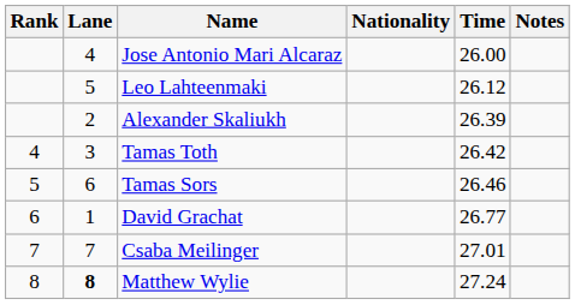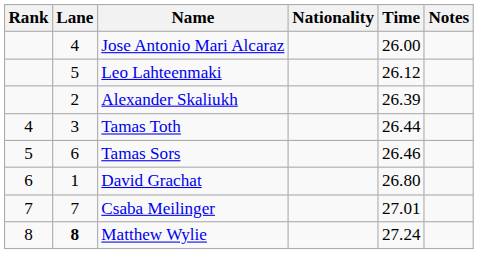 <table class="wikitable sortable" style="text-align:center">
 <tr>
 <th>Rank</th>
 <th>Lane</th>
 <th>Name</th>
 <th>Nationality</th>
 <th>Time</th>
 <th>Notes</th>
 </tr>
 <tr>
 <td></td>
 <td>4</td>
 <td align=left><a href='#'>Jose Antonio Mari Alcaraz</a></td>
 <td align=left></td>
 <td>26.00</td>
 <td></td>
 </tr>
 <tr>
 <td></td>
 <td>5</td>
 <td align=left><a href='#'>Leo Lahteenmaki</a></td>
 <td align=left></td>
 <td>26.12</td>
 <td></td>
 </tr>
 <tr>
 <td></td>
 <td>2</td>
 <td align=left><a href='#'>Alexander Skaliukh</a></td>
 <td align=left></td>
 <td>26.39</td>
 <td></td>
 </tr>
 <tr>
 <td>4</td>
 <td>3</td>
 <td align=left><a href='#'>Tamas Toth</a></td>
 <td align=left></td>
-<td>26.42</td>
+<td>26.44</td>
 <td></td>
 </tr>
 <tr>
 <td>5</td>
 <td>6</td>
 <td align=left><a href='#'>Tamas Sors</a></td>
 <td align=left></td>
 <td>26.46</td>
 <td></td>
 </tr>
 <tr>
 <td>6</td>
 <td>1</td>
 <td align=left><a href='#'>David Grachat</a></td>
 <td align=left></td>
-<td>26.77</td>
+<td>26.80</td>
 <td></td>
 </tr>
 <tr>
 <td>7</td>
 <td>7</td>
 <td align=left><a href='#'>Csaba Meilinger</a></td>
 <td align=left></td>
 <td>27.01</td>
 <td></td>
 </tr>
 <tr>
 <td>8</td>
 <td><strong>8</strong></td>
 <td align=left><a href='#'>Matthew Wylie</a></td>
 <td align=left></td>
 <td>27.24</td>
 <td></td>
 </tr>
 </table>
